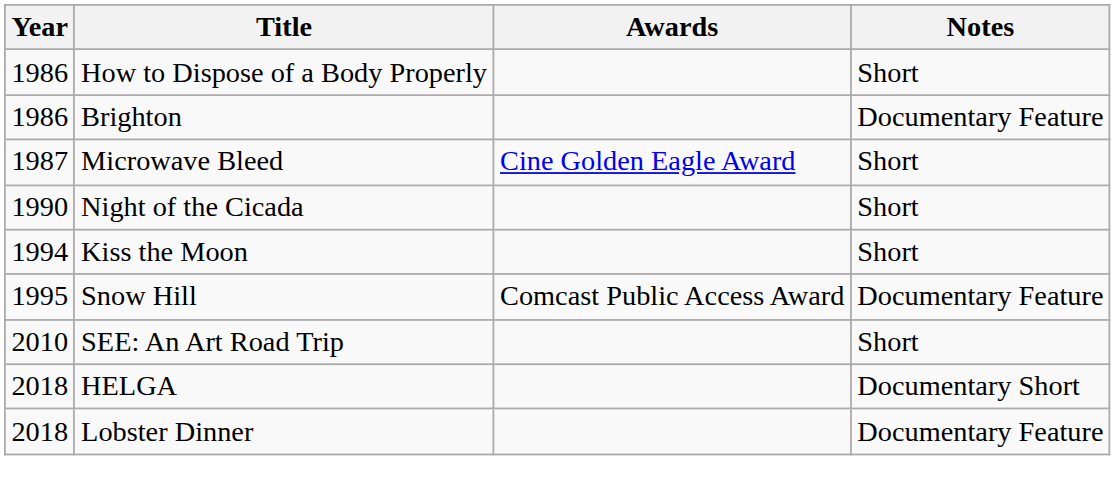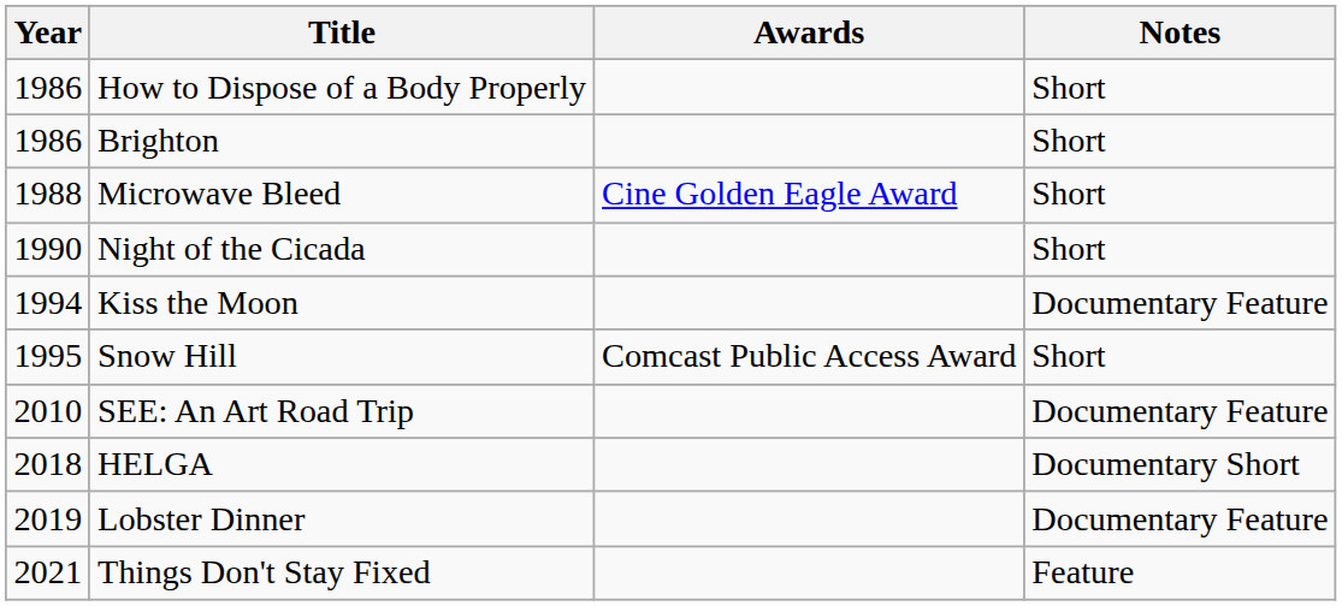 <table class="wikitable">
 <tr>
 <th>Year</th>
 <th>Title</th>
 <th>Awards</th>
 <th>Notes</th>
 </tr>
 <tr>
 <td>1986</td>
 <td>How to Dispose of a Body Properly</td>
 <td></td>
 <td>Short</td>
 </tr>
 <tr>
 <td>1986</td>
 <td>Brighton</td>
 <td></td>
-<td>Documentary Feature</td>
+<td>Short</td>
 </tr>
 <tr>
-<td>1987</td>
+<td>1988</td>
 <td>Microwave Bleed</td>
 <td><a href='#'>Cine Golden Eagle Award</a></td>
 <td>Short</td>
 </tr>
 <tr>
 <td>1990</td>
 <td>Night of the Cicada</td>
 <td></td>
 <td>Short</td>
 </tr>
 <tr>
 <td>1994</td>
 <td>Kiss the Moon</td>
 <td></td>
-<td>Short</td>
+<td>Documentary Feature</td>
 </tr>
 <tr>
 <td>1995</td>
 <td>Snow Hill</td>
 <td>Comcast Public Access Award</td>
-<td>Documentary Feature</td>
+<td>Short</td>
 </tr>
 <tr>
 <td>2010</td>
 <td>SEE: An Art Road Trip</td>
 <td></td>
-<td>Short</td>
+<td>Documentary Feature</td>
 </tr>
 <tr>
 <td>2018</td>
 <td>HELGA</td>
 <td></td>
 <td>Documentary Short</td>
 </tr>
 <tr>
-<td>2018</td>
+<td>2019</td>
 <td>Lobster Dinner</td>
 <td></td>
 <td>Documentary Feature</td>
 </tr>
+<tr>
+<td>2021</td>
+<td>Things Don't Stay Fixed</td>
+<td></td>
+<td>Feature</td>
+</tr>
 </table>
